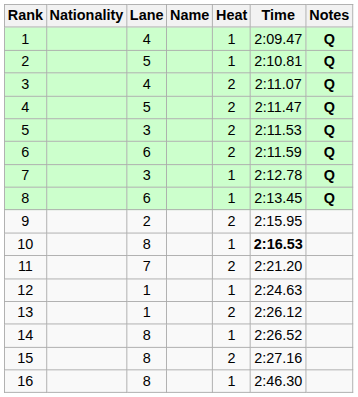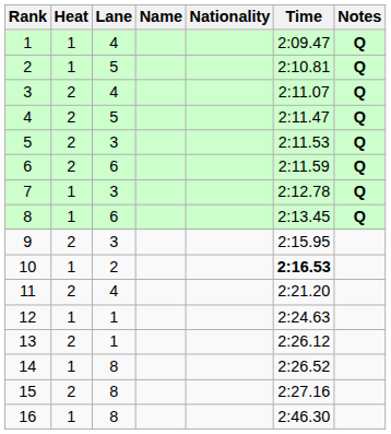 <table class="wikitable sortable" style="text-align:center">
 <tr>
 <th>Rank</th>
-<th>Nationality</th>
+<th>Heat</th>
 <th>Lane</th>
 <th>Name</th>
-<th>Heat</th>
+<th>Nationality</th>
 <th>Time</th>
 <th>Notes</th>
 </tr>
 <tr bgcolor=ccffcc>
 <td>1</td>
-<td align=left></td>
+<td>1</td>
 <td>4</td>
 <td align=left></td>
-<td>1</td>
+<td align=left></td>
 <td>2:09.47</td>
 <td><strong>Q</strong></td>
 </tr>
 <tr bgcolor=ccffcc>
 <td>2</td>
-<td align=left></td>
+<td>1</td>
 <td>5</td>
 <td align=left></td>
-<td>1</td>
+<td align=left></td>
 <td>2:10.81</td>
 <td><strong>Q</strong></td>
 </tr>
 <tr bgcolor=ccffcc>
 <td>3</td>
-<td align=left></td>
+<td>2</td>
 <td>4</td>
 <td align=left></td>
-<td>2</td>
+<td align=left></td>
 <td>2:11.07</td>
 <td><strong>Q</strong></td>
 </tr>
 <tr bgcolor=ccffcc>
 <td>4</td>
-<td align=left></td>
+<td>2</td>
 <td>5</td>
 <td align=left></td>
-<td>2</td>
+<td align=left></td>
 <td>2:11.47</td>
 <td><strong>Q</strong></td>
 </tr>
 <tr bgcolor=ccffcc>
 <td>5</td>
-<td align=left></td>
+<td>2</td>
 <td>3</td>
 <td align=left></td>
-<td>2</td>
+<td align=left></td>
 <td>2:11.53</td>
 <td><strong>Q</strong></td>
 </tr>
 <tr bgcolor=ccffcc>
 <td>6</td>
-<td align=left></td>
+<td>2</td>
 <td>6</td>
 <td align=left></td>
-<td>2</td>
+<td align=left></td>
 <td>2:11.59</td>
 <td><strong>Q</strong></td>
 </tr>
 <tr bgcolor=ccffcc>
 <td>7</td>
-<td align=left></td>
+<td>1</td>
 <td>3</td>
 <td align=left></td>
-<td>1</td>
+<td align=left></td>
 <td>2:12.78</td>
 <td><strong>Q</strong></td>
 </tr>
 <tr bgcolor=ccffcc>
 <td>8</td>
-<td align=left></td>
+<td>1</td>
 <td>6</td>
 <td align=left></td>
-<td>1</td>
+<td align=left></td>
 <td>2:13.45</td>
 <td><strong>Q</strong></td>
 </tr>
 <tr>
 <td>9</td>
+<td>2</td>
+<td>3</td>
 <td align=left></td>
-<td>2</td>
 <td align=left></td>
-<td>2</td>
 <td>2:15.95</td>
 <td></td>
 </tr>
 <tr>
 <td>10</td>
+<td>1</td>
+<td>2</td>
 <td align=left></td>
-<td>8</td>
 <td align=left></td>
-<td>1</td>
 <td><strong>2:16.53</strong></td>
 <td></td>
 </tr>
 <tr>
 <td>11</td>
+<td>2</td>
+<td>4</td>
 <td align=left></td>
-<td>7</td>
 <td align=left></td>
-<td>2</td>
 <td>2:21.20</td>
 <td></td>
 </tr>
 <tr>
 <td>12</td>
-<td align=left></td>
+<td>1</td>
 <td>1</td>
 <td align=left></td>
-<td>1</td>
+<td align=left></td>
 <td>2:24.63</td>
 <td></td>
 </tr>
 <tr>
 <td>13</td>
-<td align=left></td>
+<td>2</td>
 <td>1</td>
 <td align=left></td>
-<td>2</td>
+<td align=left></td>
 <td>2:26.12</td>
 <td></td>
 </tr>
 <tr>
 <td>14</td>
-<td align=left></td>
+<td>1</td>
 <td>8</td>
 <td align=left></td>
-<td>1</td>
+<td align=left></td>
 <td>2:26.52</td>
 <td></td>
 </tr>
 <tr>
 <td>15</td>
-<td align=left></td>
+<td>2</td>
 <td>8</td>
 <td align=left></td>
-<td>2</td>
+<td align=left></td>
 <td>2:27.16</td>
 <td></td>
 </tr>
 <tr>
 <td>16</td>
-<td align=left></td>
+<td>1</td>
 <td>8</td>
 <td align=left></td>
-<td>1</td>
+<td align=left></td>
 <td>2:46.30</td>
 <td></td>
 </tr>
 </table>
